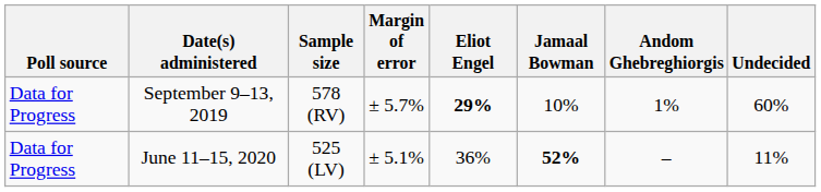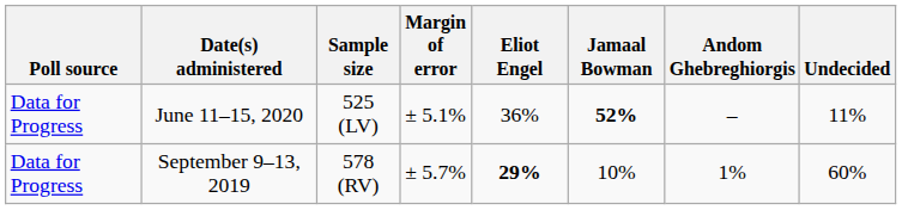 <table class="wikitable" style="font-size:90%;text-align:center;">
 <tr valign=bottom style="font-size:90%;">
 <th>Poll source</th>
 <th>Date(s)<br>administered</th>
 <th>Sample<br>size</th>
 <th>Margin<br>of error</th>
 <th style="width:60px;">Eliot<br>Engel</th>
 <th style="width:60px;">Jamaal<br>Bowman</th>
 <th style="width:60px;">Andom<br>Ghebreghiorgis</th>
 <th>Undecided</th>
 </tr>
 <tr>
 <td style="text-align:left;"><a href='#'>Data for Progress</a></td>
+<td>June 11–15, 2020</td>
+<td>525 (LV)</td>
+<td>± 5.1%</td>
+<td>36%</td>
+<td><strong>52%</strong></td>
+<td>–</td>
+<td>11%</td>
+</tr>
+<tr>
+<td style="text-align:left;"><a href='#'>Data for Progress</a></td>
 <td>September 9–13, 2019</td>
 <td>578 (RV)</td>
 <td>± 5.7%</td>
 <td><strong>29%</strong></td>
 <td>10%</td>
 <td>1%</td>
 <td>60%</td>
 </tr>
-<tr>
-<td style="text-align:left;"><a href='#'>Data for Progress</a></td>
-<td>June 11–15, 2020</td>
-<td>525 (LV)</td>
-<td>± 5.1%</td>
-<td>36%</td>
-<td><strong>52%</strong></td>
-<td>–</td>
-<td>11%</td>
-</tr>
 </table>
